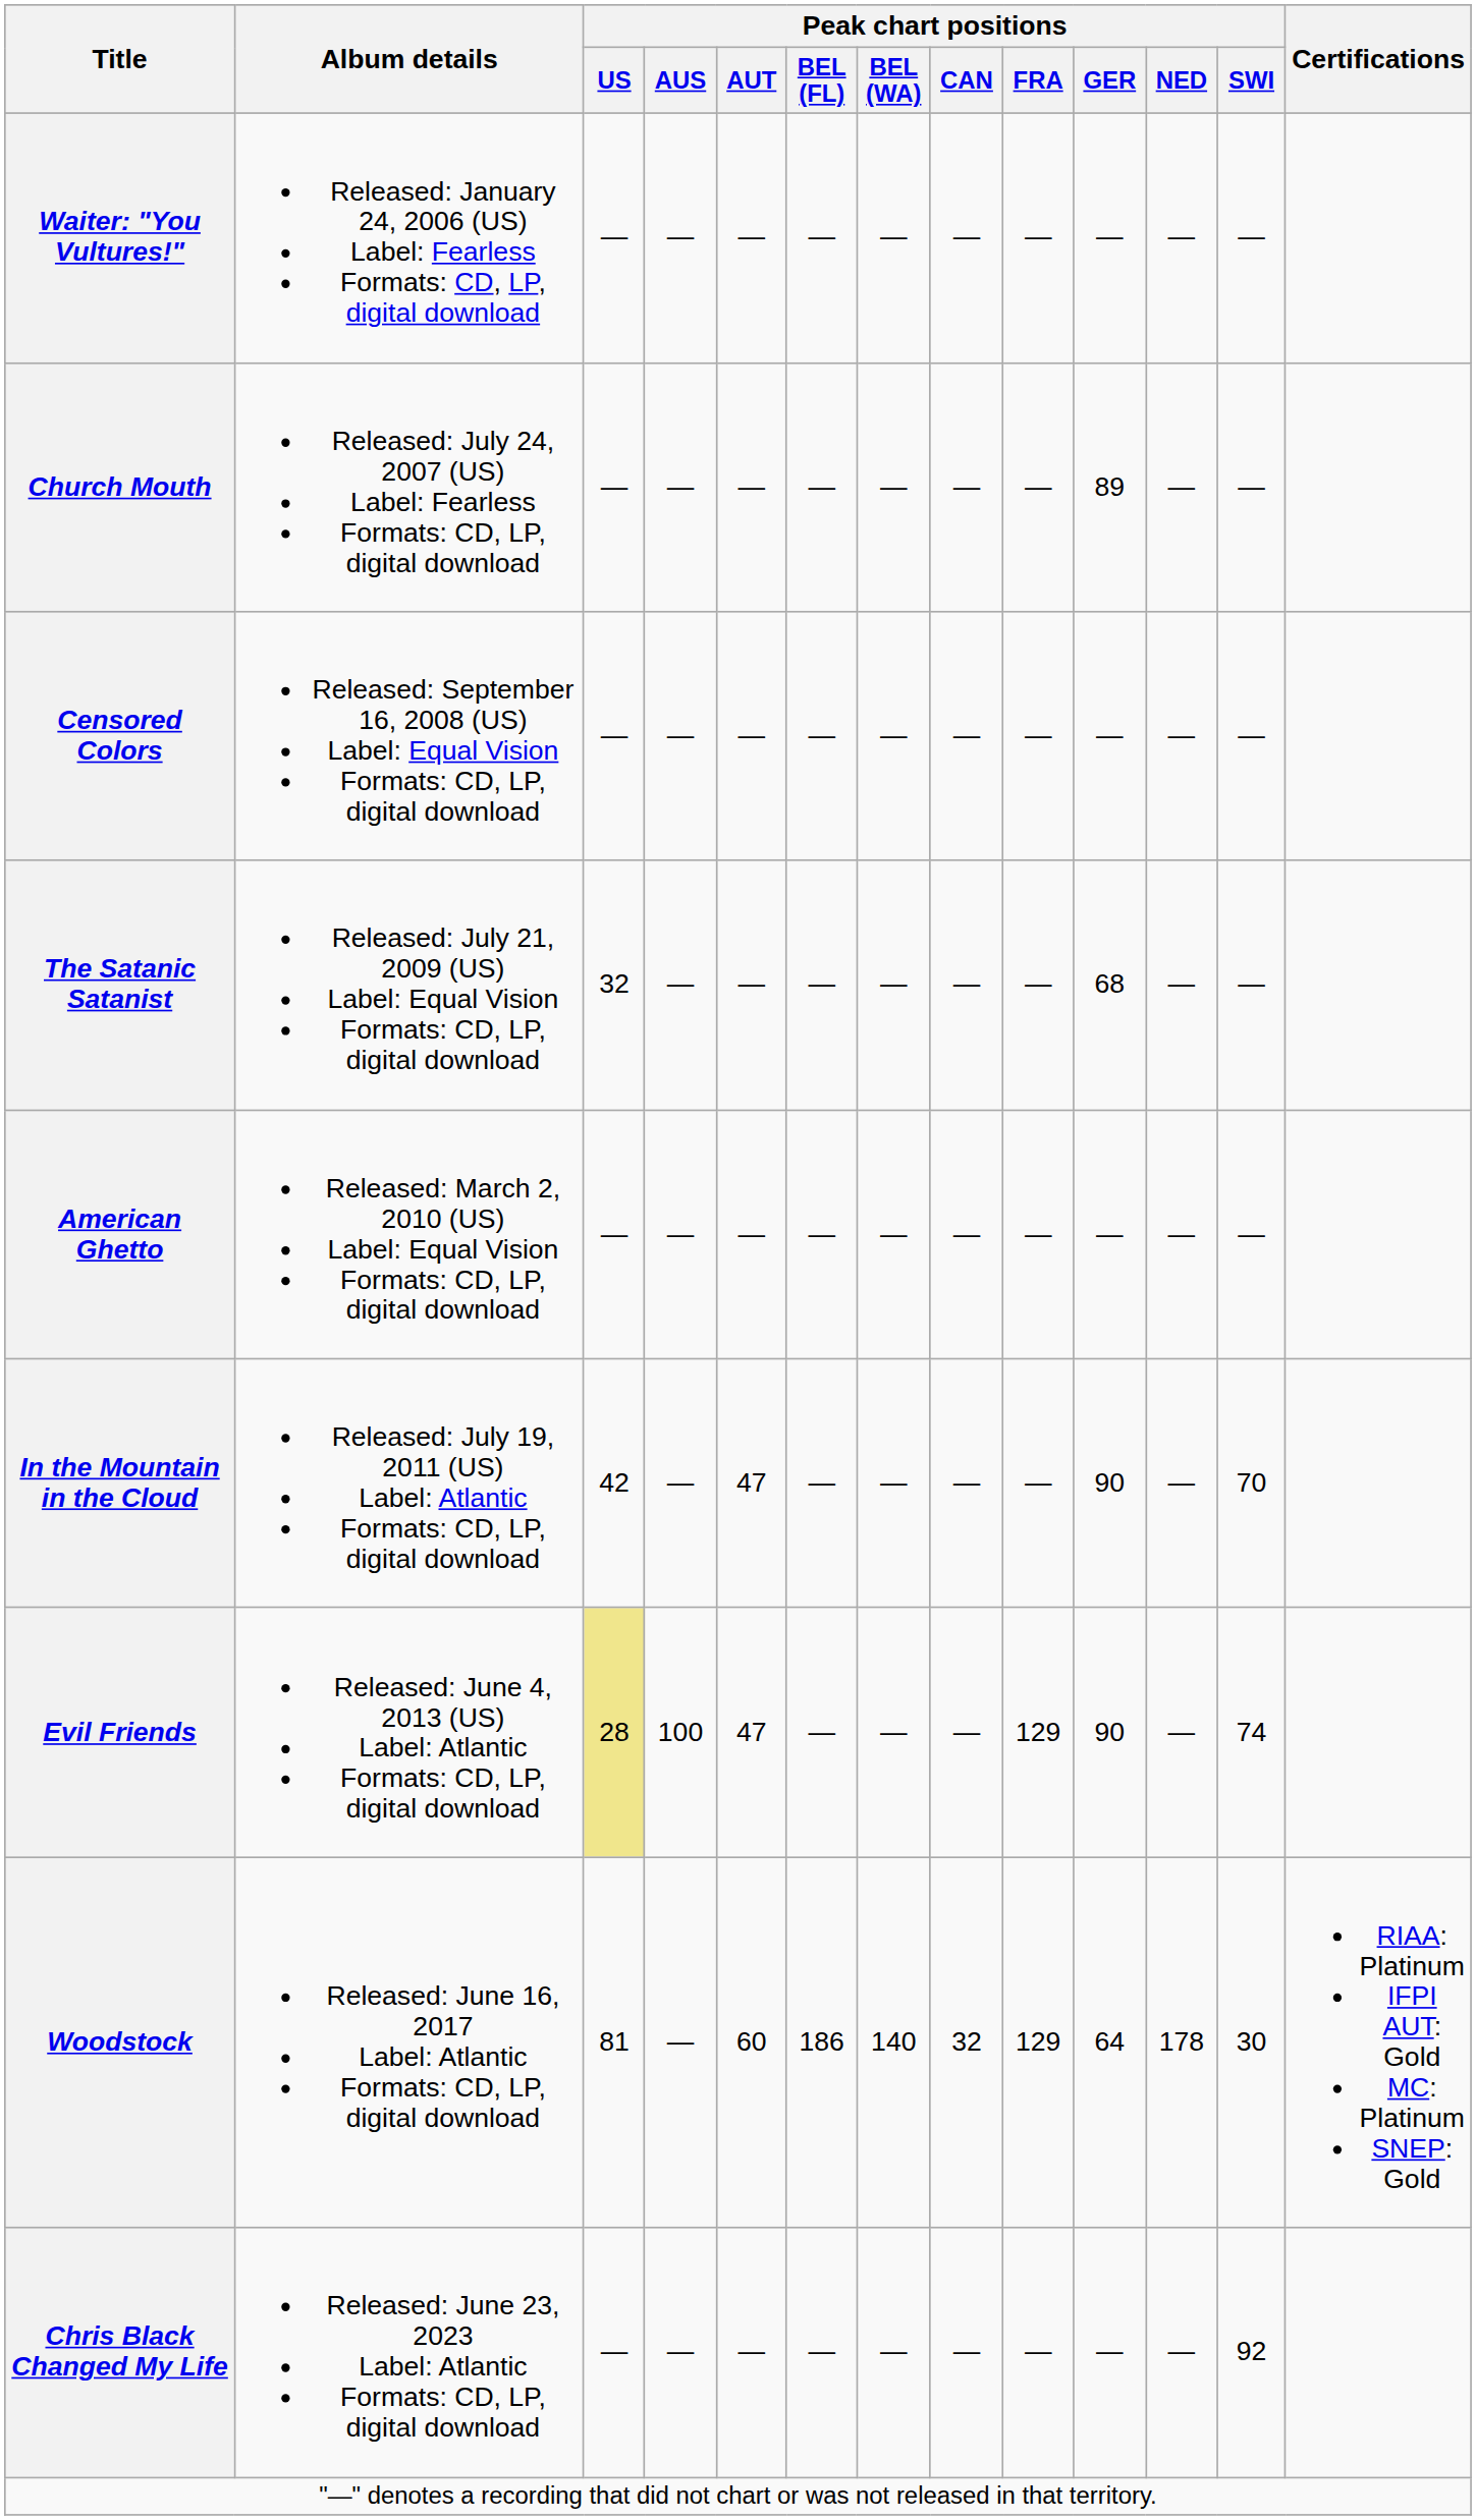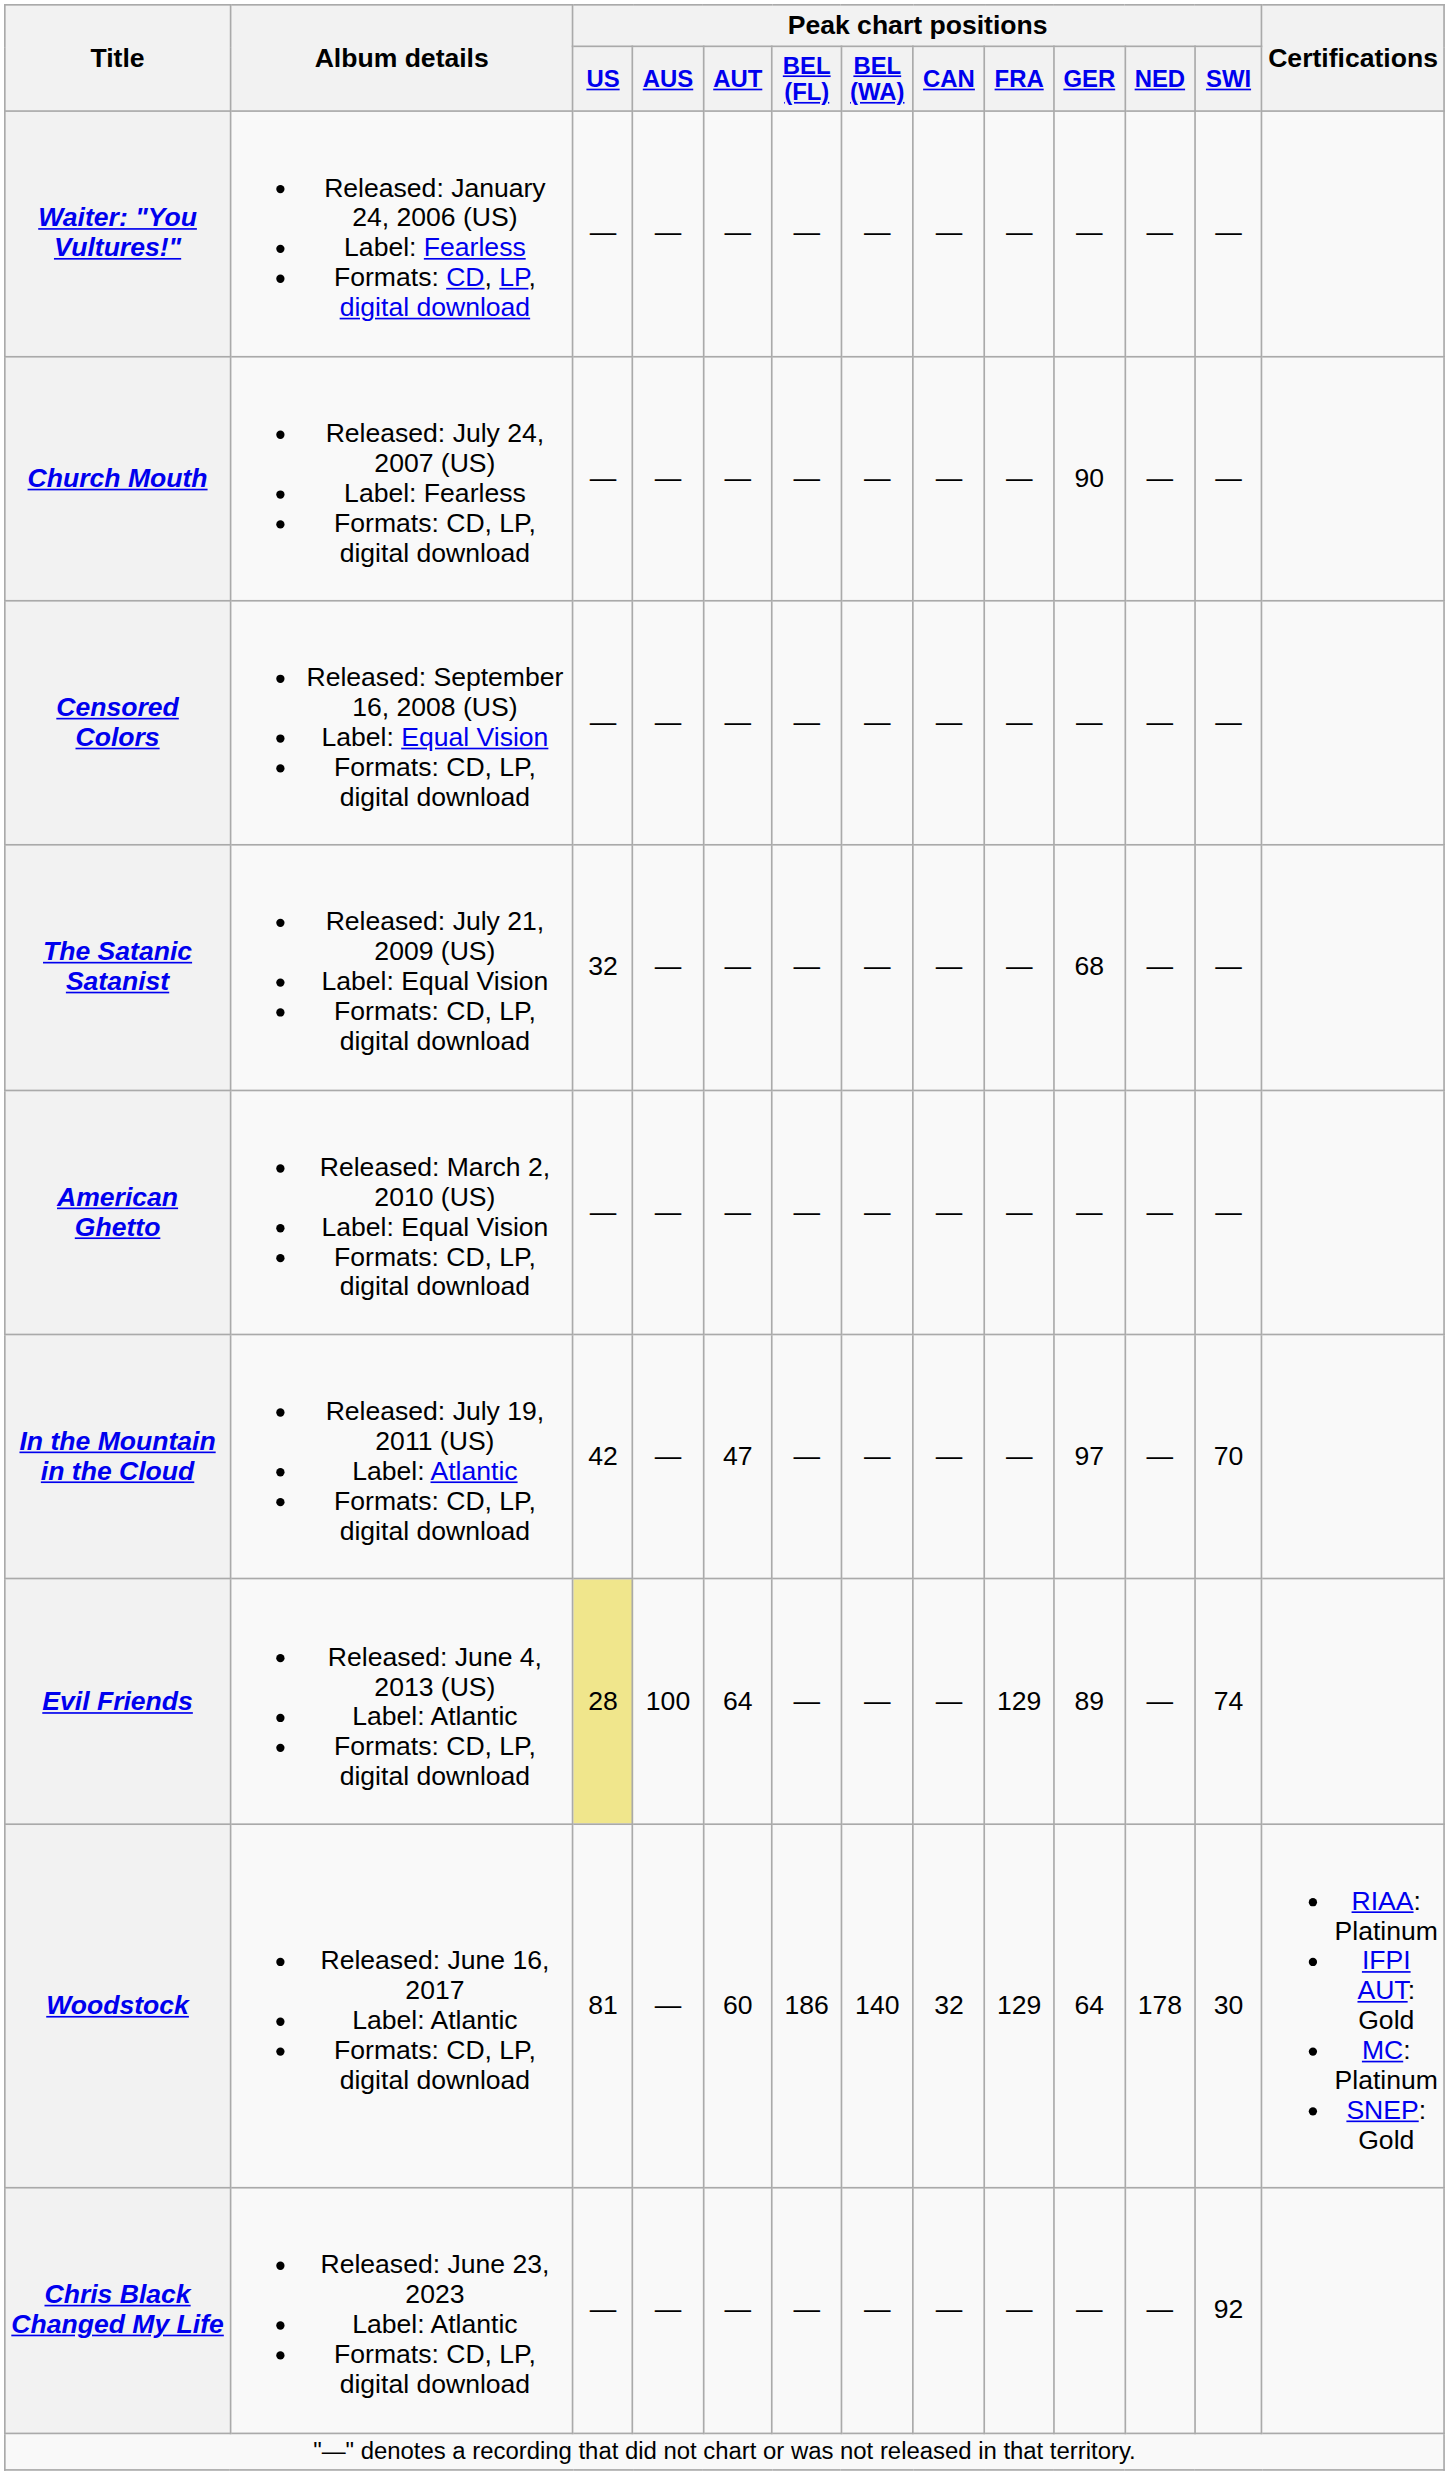 <table class="wikitable plainrowheaders" style="text-align:center;">
 <tr>
 <th scope="col" rowspan="2" style="width:12em;">Title</th>
 <th scope="col" rowspan="2" style="width:20em;">Album details</th>
 <th scope="col" colspan="10">Peak chart positions</th>
 <th scope="col" rowspan="2">Certifications</th>
 </tr>
 <tr>
 <th scope="col" style="width:3em;font-size:90%;"><a href='#'>US</a><br></th>
 <th scope="col" style="width:3em;font-size:90%;"><a href='#'>AUS</a><br></th>
 <th scope="col" style="width:3em;font-size:90%;"><a href='#'>AUT</a><br></th>
 <th scope="col" style="width:3em;font-size:90%;"><a href='#'>BEL<br>(FL)</a><br></th>
 <th scope="col" style="width:3em;font-size:90%;"><a href='#'>BEL<br>(WA)</a><br></th>
 <th scope="col" style="width:3em;font-size:90%;"><a href='#'>CAN</a><br></th>
 <th scope="col" style="width:3em;font-size:90%;"><a href='#'>FRA</a><br></th>
 <th scope="col" style="width:3em;font-size:90%;"><a href='#'>GER</a><br></th>
 <th scope="col" style="width:3em;font-size:90%;"><a href='#'>NED</a><br></th>
 <th scope="col" style="width:3em;font-size:90%;"><a href='#'>SWI</a><br></th>
 </tr>
 <tr>
 <th scope="row"><em><a href='#'>Waiter: "You Vultures!"</a></em></th>
 <td><br><ul><li>Released: January 24, 2006 <span>(US)</span></li><li>Label: <a href='#'>Fearless</a></li><li>Formats: <a href='#'>CD</a>, <a href='#'>LP</a>, <a href='#'>digital download</a></li></ul></td>
 <td>—</td>
 <td>—</td>
 <td>—</td>
 <td>—</td>
 <td>—</td>
 <td>—</td>
 <td>—</td>
 <td>—</td>
 <td>—</td>
 <td>—</td>
 <td></td>
 </tr>
 <tr>
 <th scope="row"><em><a href='#'>Church Mouth</a></em></th>
 <td><br><ul><li>Released: July 24, 2007 <span>(US)</span></li><li>Label: Fearless</li><li>Formats: CD, LP, digital download</li></ul></td>
 <td>—</td>
 <td>—</td>
 <td>—</td>
 <td>—</td>
 <td>—</td>
 <td>—</td>
 <td>—</td>
-<td>89</td>
+<td>90</td>
 <td>—</td>
 <td>—</td>
 <td></td>
 </tr>
 <tr>
 <th scope="row"><em><a href='#'>Censored Colors</a></em></th>
 <td><br><ul><li>Released: September 16, 2008 <span>(US)</span></li><li>Label: <a href='#'>Equal Vision</a></li><li>Formats: CD, LP, digital download</li></ul></td>
 <td>—</td>
 <td>—</td>
 <td>—</td>
 <td>—</td>
 <td>—</td>
 <td>—</td>
 <td>—</td>
 <td>—</td>
 <td>—</td>
 <td>—</td>
 <td></td>
 </tr>
 <tr>
 <th scope="row"><em><a href='#'>The Satanic Satanist</a></em></th>
 <td><br><ul><li>Released: July 21, 2009 <span>(US)</span></li><li>Label: Equal Vision</li><li>Formats: CD, LP, digital download</li></ul></td>
 <td>32</td>
 <td>—</td>
 <td>—</td>
 <td>—</td>
 <td>—</td>
 <td>—</td>
 <td>—</td>
 <td>68</td>
 <td>—</td>
 <td>—</td>
 <td></td>
 </tr>
 <tr>
 <th scope="row"><em><a href='#'>American Ghetto</a></em></th>
 <td><br><ul><li>Released: March 2, 2010 <span>(US)</span></li><li>Label: Equal Vision</li><li>Formats: CD, LP, digital download</li></ul></td>
 <td>—</td>
 <td>—</td>
 <td>—</td>
 <td>—</td>
 <td>—</td>
 <td>—</td>
 <td>—</td>
 <td>—</td>
 <td>—</td>
 <td>—</td>
 <td></td>
 </tr>
 <tr>
 <th scope="row"><em><a href='#'>In the Mountain in the Cloud</a></em></th>
 <td><br><ul><li>Released: July 19, 2011 <span>(US)</span></li><li>Label: <a href='#'>Atlantic</a></li><li>Formats: CD, LP, digital download</li></ul></td>
 <td>42</td>
 <td>—</td>
 <td>47</td>
 <td>—</td>
 <td>—</td>
 <td>—</td>
 <td>—</td>
-<td>90</td>
+<td>97</td>
 <td>—</td>
 <td>70</td>
 <td></td>
 </tr>
 <tr>
 <th scope="row"><em><a href='#'>Evil Friends</a></em></th>
 <td><br><ul><li>Released: June 4, 2013 <span>(US)</span></li><li>Label: Atlantic</li><li>Formats: CD, LP, digital download</li></ul></td>
 <td style="background: khaki;">28</td>
 <td>100</td>
-<td>47</td>
+<td>64</td>
 <td>—</td>
 <td>—</td>
 <td>—</td>
 <td>129</td>
-<td>90</td>
+<td>89</td>
 <td>—</td>
 <td>74</td>
 <td></td>
 </tr>
 <tr>
 <th scope="row"><em><a href='#'>Woodstock</a></em></th>
 <td><br><ul><li>Released: June 16, 2017</li><li>Label: Atlantic</li><li>Formats: CD, LP, digital download</li></ul></td>
 <td>81</td>
 <td>—</td>
 <td>60</td>
 <td>186</td>
 <td>140</td>
 <td>32</td>
 <td>129</td>
 <td>64</td>
 <td>178</td>
 <td>30</td>
 <td><br><ul><li><a href='#'>RIAA</a>: Platinum</li><li><a href='#'>IFPI AUT</a>: Gold</li><li><a href='#'>MC</a>: Platinum</li><li><a href='#'>SNEP</a>: Gold</li></ul></td>
 </tr>
 <tr>
 <th scope="row"><em><a href='#'>Chris Black Changed My Life</a></em></th>
 <td><br><ul><li>Released: June 23, 2023</li><li>Label: Atlantic</li><li>Formats: CD, LP, digital download</li></ul></td>
 <td>—</td>
 <td>—</td>
 <td>—</td>
 <td>—</td>
 <td>—</td>
 <td>—</td>
 <td>—</td>
 <td>—</td>
 <td>—</td>
 <td>92</td>
 <td></td>
 </tr>
 <tr>
 <td colspan="14" style="font-size:90%">"—" denotes a recording that did not chart or was not released in that territory.</td>
 </tr>
 </table>
